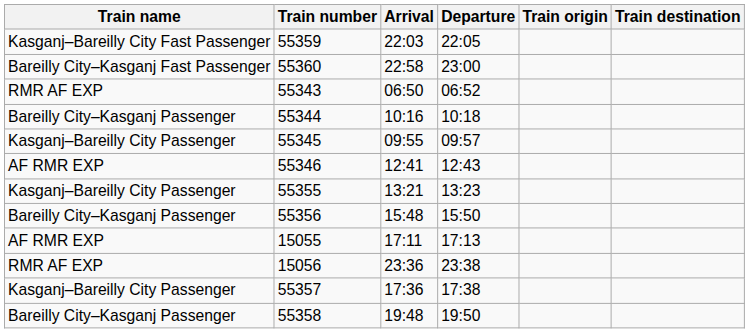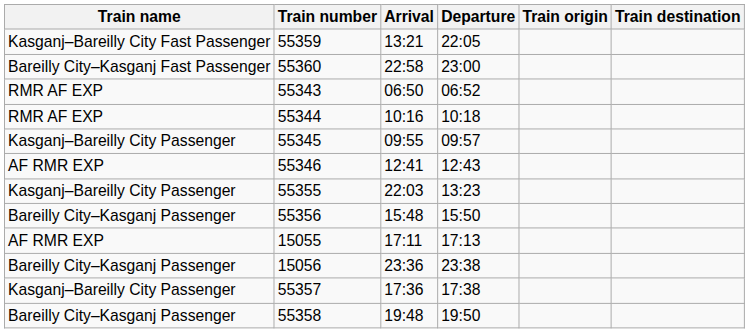 <table class="wikitable">
 <tr>
 <th>Train name</th>
 <th>Train number</th>
 <th>Arrival</th>
 <th>Departure</th>
 <th>Train origin</th>
 <th>Train destination</th>
 </tr>
 <tr>
 <td>Kasganj–Bareilly City Fast Passenger</td>
 <td>55359</td>
-<td>22:03</td>
+<td>13:21</td>
 <td>22:05</td>
 <td></td>
 <td></td>
 </tr>
 <tr>
 <td>Bareilly City–Kasganj Fast Passenger</td>
 <td>55360</td>
 <td>22:58</td>
 <td>23:00</td>
 <td></td>
 <td></td>
 </tr>
 <tr>
 <td>RMR AF EXP</td>
 <td>55343</td>
 <td>06:50</td>
 <td>06:52</td>
 <td></td>
 <td></td>
 </tr>
 <tr>
-<td>Bareilly City–Kasganj Passenger</td>
+<td>RMR AF EXP</td>
 <td>55344</td>
 <td>10:16</td>
 <td>10:18</td>
 <td></td>
 <td></td>
 </tr>
 <tr>
 <td>Kasganj–Bareilly City Passenger</td>
 <td>55345</td>
 <td>09:55</td>
 <td>09:57</td>
 <td></td>
 <td></td>
 </tr>
 <tr>
 <td>AF RMR EXP</td>
 <td>55346</td>
 <td>12:41</td>
 <td>12:43</td>
 <td></td>
 <td></td>
 </tr>
 <tr>
 <td>Kasganj–Bareilly City Passenger</td>
 <td>55355</td>
-<td>13:21</td>
+<td>22:03</td>
 <td>13:23</td>
 <td></td>
 <td></td>
 </tr>
 <tr>
 <td>Bareilly City–Kasganj Passenger</td>
 <td>55356</td>
 <td>15:48</td>
 <td>15:50</td>
 <td></td>
 <td></td>
 </tr>
 <tr>
 <td>AF RMR EXP</td>
 <td>15055</td>
 <td>17:11</td>
 <td>17:13</td>
 <td></td>
 <td></td>
 </tr>
 <tr>
-<td>RMR AF EXP</td>
+<td>Bareilly City–Kasganj Passenger</td>
 <td>15056</td>
 <td>23:36</td>
 <td>23:38</td>
 <td></td>
 <td></td>
 </tr>
 <tr>
 <td>Kasganj–Bareilly City Passenger</td>
 <td>55357</td>
 <td>17:36</td>
 <td>17:38</td>
 <td></td>
 <td></td>
 </tr>
 <tr>
 <td>Bareilly City–Kasganj Passenger</td>
 <td>55358</td>
 <td>19:48</td>
 <td>19:50</td>
 <td></td>
 <td></td>
 </tr>
 </table>
